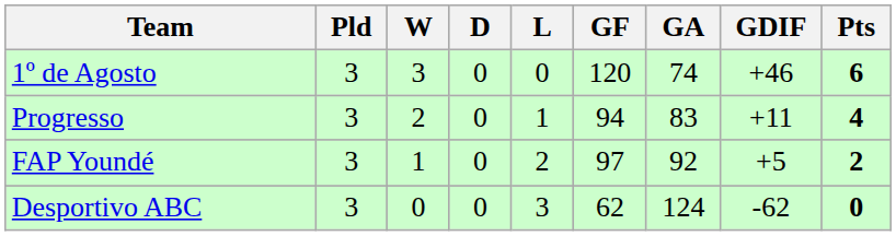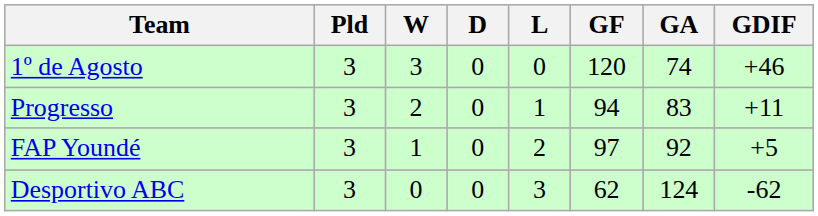 <table class=wikitable style="text-align:center" width=500>
 <tr>
 <th width=25%>Team</th>
 <th width=5%>Pld</th>
 <th width=5%>W</th>
 <th width=5%>D</th>
 <th width=5%>L</th>
 <th width=5%>GF</th>
 <th width=5%>GA</th>
 <th width=5%>GDIF</th>
-<th width=5%>Pts</th>
 </tr>
 <tr bgcolor=#ccffcc>
 <td align="left"> <a href='#'>1º de Agosto</a></td>
 <td>3</td>
 <td>3</td>
 <td>0</td>
 <td>0</td>
 <td>120</td>
 <td>74</td>
 <td>+46</td>
-<td><strong>6</strong></td>
 </tr>
 <tr bgcolor=#ccffcc>
 <td align="left"> <a href='#'>Progresso</a></td>
 <td>3</td>
 <td>2</td>
 <td>0</td>
 <td>1</td>
 <td>94</td>
 <td>83</td>
 <td>+11</td>
-<td><strong>4</strong></td>
 </tr>
 <tr bgcolor=#ccffcc>
 <td align="left"> <a href='#'>FAP Youndé</a></td>
 <td>3</td>
 <td>1</td>
 <td>0</td>
 <td>2</td>
 <td>97</td>
 <td>92</td>
 <td>+5</td>
-<td><strong>2</strong></td>
 </tr>
 <tr bgcolor=#ccffcc>
 <td align="left"> <a href='#'>Desportivo ABC</a></td>
 <td>3</td>
 <td>0</td>
 <td>0</td>
 <td>3</td>
 <td>62</td>
 <td>124</td>
 <td>-62</td>
-<td><strong>0</strong></td>
 </tr>
 </table>
